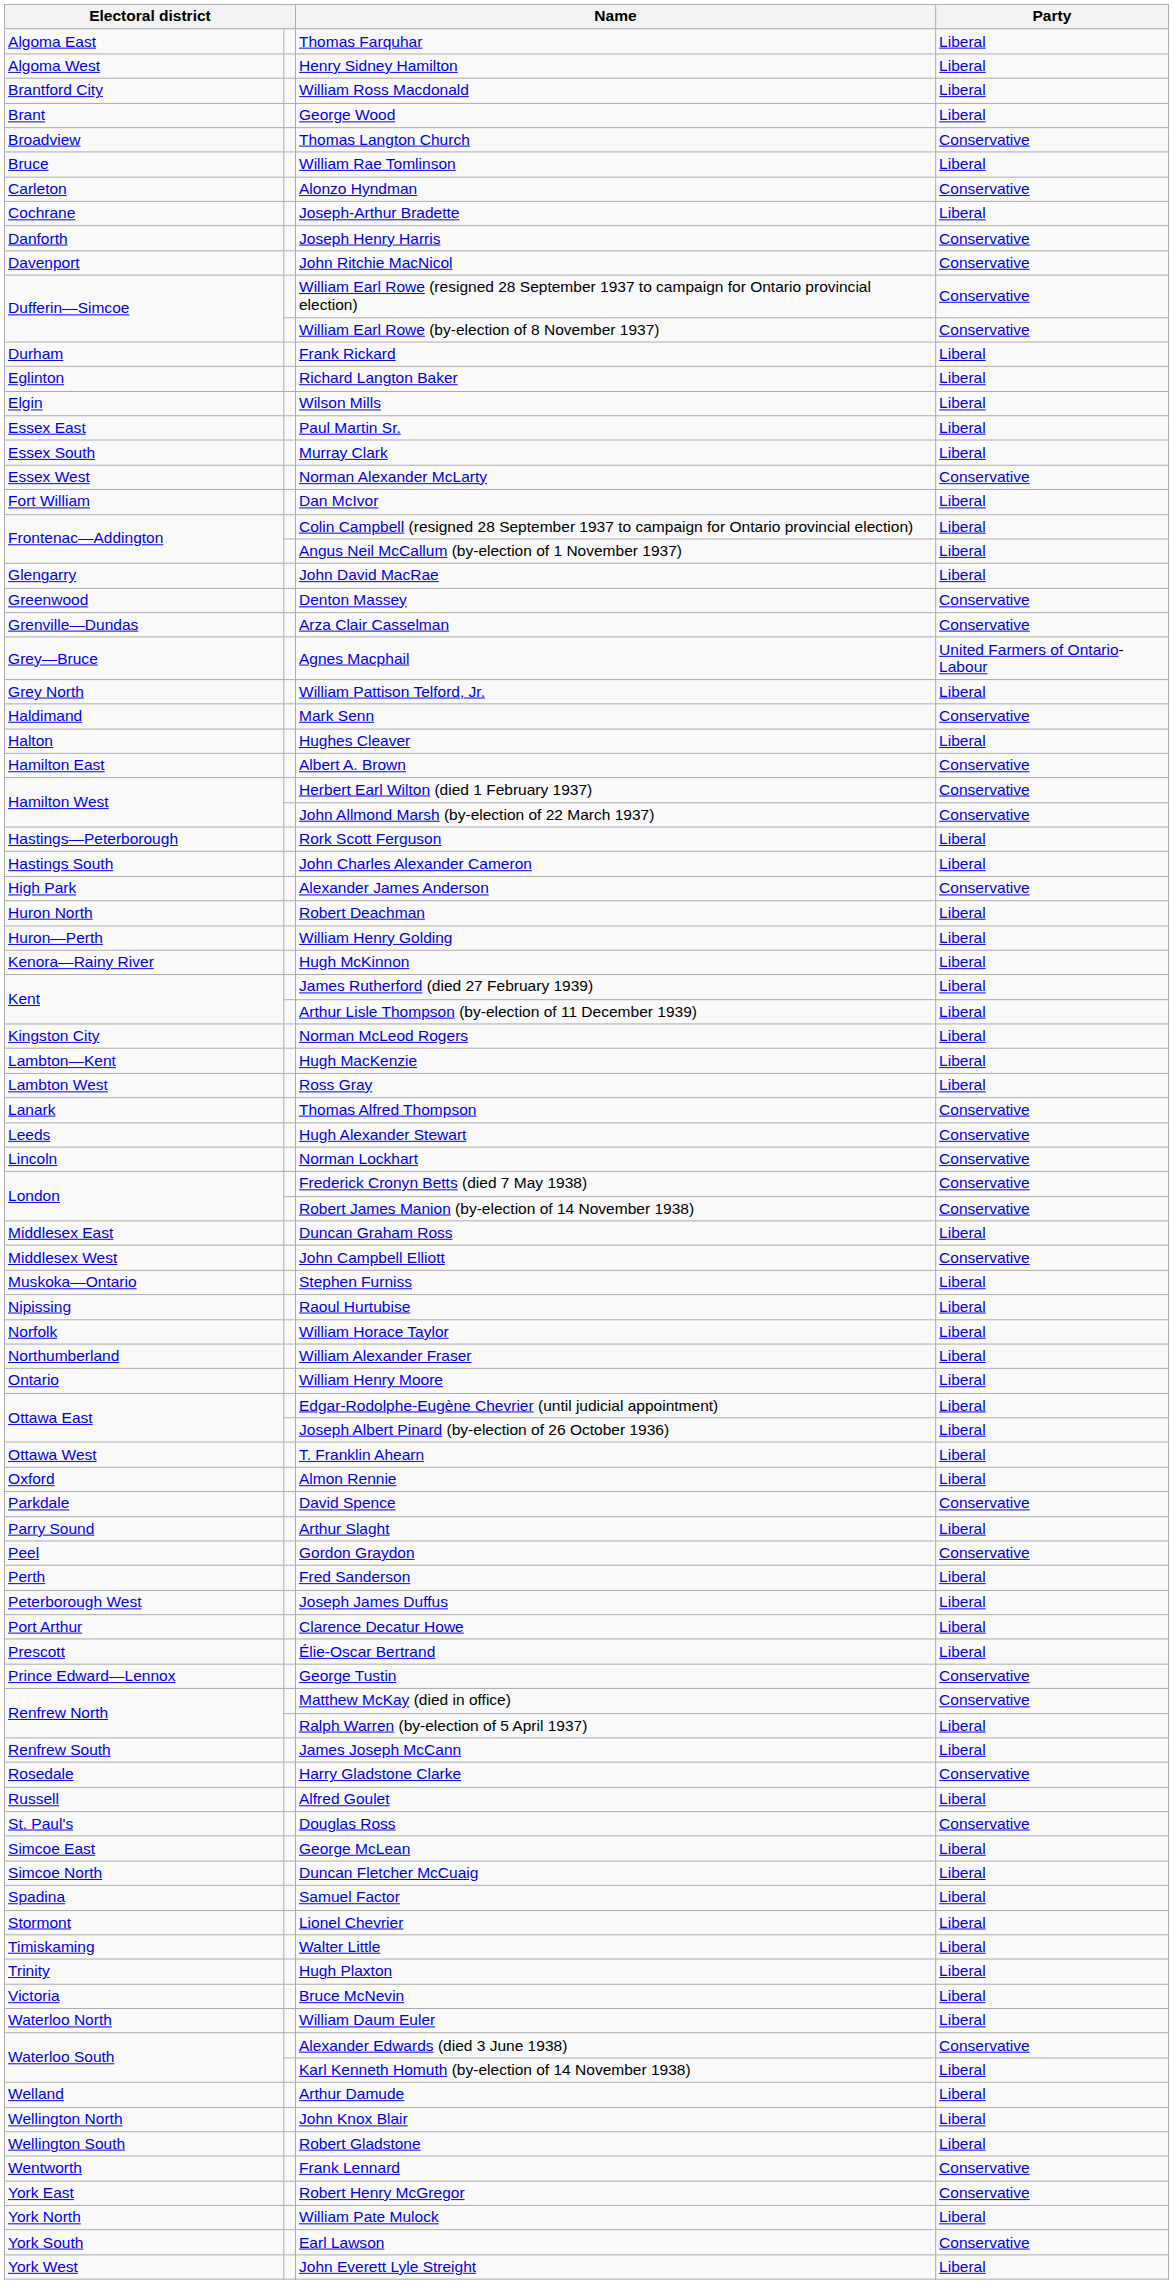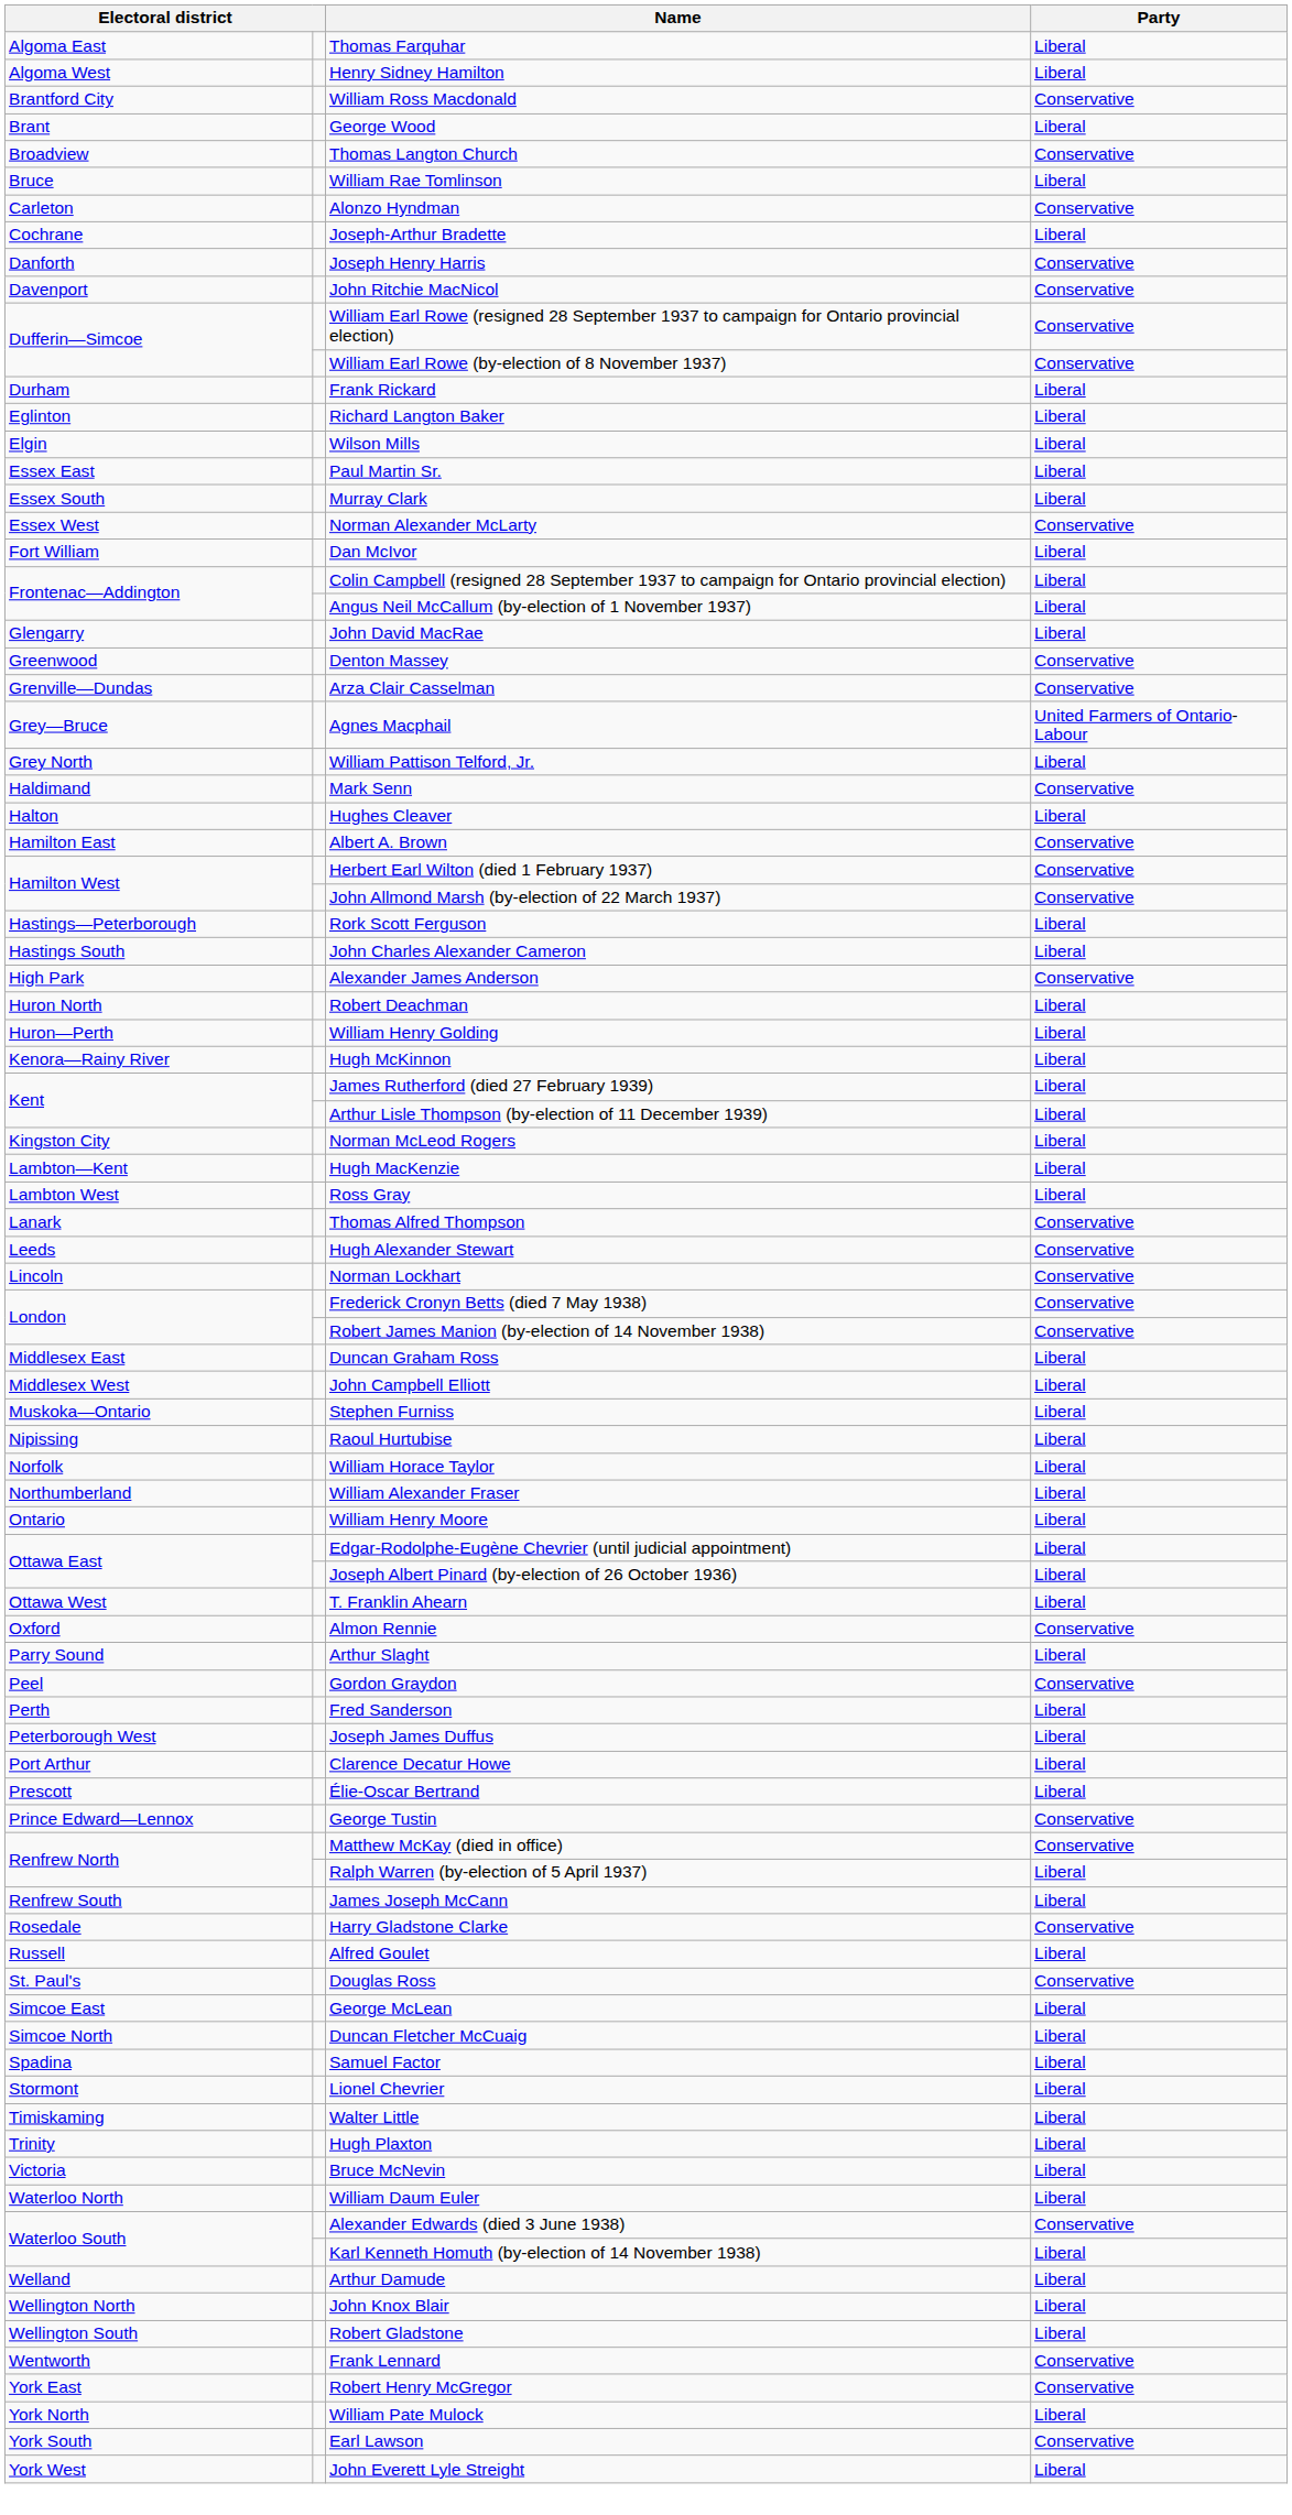 <table class="wikitable" width=95%>
 <tr>
 <th colspan=2 width=25%>Electoral district</th>
 <th>Name</th>
 <th width=20%>Party</th>
 </tr>
 <tr>
 <td width=24%><a href='#'>Algoma East</a></td>
 <td></td>
 <td><a href='#'>Thomas Farquhar</a></td>
 <td><a href='#'>Liberal</a></td>
 </tr>
 <tr>
 <td><a href='#'>Algoma West</a></td>
 <td></td>
 <td><a href='#'>Henry Sidney Hamilton</a></td>
 <td><a href='#'>Liberal</a></td>
 </tr>
 <tr>
 <td><a href='#'>Brantford City</a></td>
 <td></td>
 <td><a href='#'>William Ross Macdonald</a></td>
-<td><a href='#'>Liberal</a></td>
+<td><a href='#'>Conservative</a></td>
 </tr>
 <tr>
 <td><a href='#'>Brant</a></td>
 <td></td>
 <td><a href='#'>George Wood</a></td>
 <td><a href='#'>Liberal</a></td>
 </tr>
 <tr>
 <td><a href='#'>Broadview</a></td>
 <td></td>
 <td><a href='#'>Thomas Langton Church</a></td>
 <td><a href='#'>Conservative</a></td>
 </tr>
 <tr>
 <td><a href='#'>Bruce</a></td>
 <td></td>
 <td><a href='#'>William Rae Tomlinson</a></td>
 <td><a href='#'>Liberal</a></td>
 </tr>
 <tr>
 <td><a href='#'>Carleton</a></td>
 <td></td>
 <td><a href='#'>Alonzo Hyndman</a></td>
 <td><a href='#'>Conservative</a></td>
 </tr>
 <tr>
 <td><a href='#'>Cochrane</a></td>
 <td></td>
 <td><a href='#'>Joseph-Arthur Bradette</a></td>
 <td><a href='#'>Liberal</a></td>
 </tr>
 <tr>
 <td><a href='#'>Danforth</a></td>
 <td></td>
 <td><a href='#'>Joseph Henry Harris</a></td>
 <td><a href='#'>Conservative</a></td>
 </tr>
 <tr>
 <td><a href='#'>Davenport</a></td>
 <td></td>
 <td><a href='#'>John Ritchie MacNicol</a></td>
 <td><a href='#'>Conservative</a></td>
 </tr>
 <tr>
 <td rowspan=2><a href='#'>Dufferin—Simcoe</a></td>
 <td></td>
 <td><a href='#'>William Earl Rowe</a> (resigned 28 September 1937 to campaign for Ontario provincial election)</td>
 <td><a href='#'>Conservative</a></td>
 </tr>
 <tr>
 <td></td>
 <td><a href='#'>William Earl Rowe</a> (by-election of 8 November 1937)</td>
 <td><a href='#'>Conservative</a></td>
 </tr>
 <tr>
 <td><a href='#'>Durham</a></td>
 <td></td>
 <td><a href='#'>Frank Rickard</a></td>
 <td><a href='#'>Liberal</a></td>
 </tr>
 <tr>
 <td><a href='#'>Eglinton</a></td>
 <td></td>
 <td><a href='#'>Richard Langton Baker</a></td>
 <td><a href='#'>Liberal</a></td>
 </tr>
 <tr>
 <td><a href='#'>Elgin</a></td>
 <td></td>
 <td><a href='#'>Wilson Mills</a></td>
 <td><a href='#'>Liberal</a></td>
 </tr>
 <tr>
 <td><a href='#'>Essex East</a></td>
 <td></td>
 <td><a href='#'>Paul Martin Sr.</a></td>
 <td><a href='#'>Liberal</a></td>
 </tr>
 <tr>
 <td><a href='#'>Essex South</a></td>
 <td></td>
 <td><a href='#'>Murray Clark</a></td>
 <td><a href='#'>Liberal</a></td>
 </tr>
 <tr>
 <td><a href='#'>Essex West</a></td>
 <td></td>
 <td><a href='#'>Norman Alexander McLarty</a></td>
 <td><a href='#'>Conservative</a></td>
 </tr>
 <tr>
 <td><a href='#'>Fort William</a></td>
 <td></td>
 <td><a href='#'>Dan McIvor</a></td>
 <td><a href='#'>Liberal</a></td>
 </tr>
 <tr>
 <td rowspan=2><a href='#'>Frontenac—Addington</a></td>
 <td></td>
 <td><a href='#'>Colin Campbell</a> (resigned 28 September 1937 to campaign for Ontario provincial election)</td>
 <td><a href='#'>Liberal</a></td>
 </tr>
 <tr>
 <td></td>
 <td><a href='#'>Angus Neil McCallum</a> (by-election of 1 November 1937)</td>
 <td><a href='#'>Liberal</a></td>
 </tr>
 <tr>
 <td><a href='#'>Glengarry</a></td>
 <td></td>
 <td><a href='#'>John David MacRae</a></td>
 <td><a href='#'>Liberal</a></td>
 </tr>
 <tr>
 <td><a href='#'>Greenwood</a></td>
 <td></td>
 <td><a href='#'>Denton Massey</a></td>
 <td><a href='#'>Conservative</a></td>
 </tr>
 <tr>
 <td><a href='#'>Grenville—Dundas</a></td>
 <td></td>
 <td><a href='#'>Arza Clair Casselman</a></td>
 <td><a href='#'>Conservative</a></td>
 </tr>
 <tr>
 <td><a href='#'>Grey—Bruce</a></td>
 <td></td>
 <td><a href='#'>Agnes Macphail</a></td>
 <td><a href='#'>United Farmers of Ontario</a>-<a href='#'>Labour</a></td>
 </tr>
 <tr>
 <td><a href='#'>Grey North</a></td>
 <td></td>
 <td><a href='#'>William Pattison Telford, Jr.</a></td>
 <td><a href='#'>Liberal</a></td>
 </tr>
 <tr>
 <td><a href='#'>Haldimand</a></td>
 <td></td>
 <td><a href='#'>Mark Senn</a></td>
 <td><a href='#'>Conservative</a></td>
 </tr>
 <tr>
 <td><a href='#'>Halton</a></td>
 <td></td>
 <td><a href='#'>Hughes Cleaver</a></td>
 <td><a href='#'>Liberal</a></td>
 </tr>
 <tr>
 <td><a href='#'>Hamilton East</a></td>
 <td></td>
 <td><a href='#'>Albert A. Brown</a></td>
 <td><a href='#'>Conservative</a></td>
 </tr>
 <tr>
 <td rowspan=2><a href='#'>Hamilton West</a></td>
 <td></td>
 <td><a href='#'>Herbert Earl Wilton</a> (died 1 February 1937)</td>
 <td><a href='#'>Conservative</a></td>
 </tr>
 <tr>
 <td></td>
 <td><a href='#'>John Allmond Marsh</a> (by-election of 22 March 1937)</td>
 <td><a href='#'>Conservative</a></td>
 </tr>
 <tr>
 <td><a href='#'>Hastings—Peterborough</a></td>
 <td></td>
 <td><a href='#'>Rork Scott Ferguson</a></td>
 <td><a href='#'>Liberal</a></td>
 </tr>
 <tr>
 <td><a href='#'>Hastings South</a></td>
 <td></td>
 <td><a href='#'>John Charles Alexander Cameron</a></td>
 <td><a href='#'>Liberal</a></td>
 </tr>
 <tr>
 <td><a href='#'>High Park</a></td>
 <td></td>
 <td><a href='#'>Alexander James Anderson</a></td>
 <td><a href='#'>Conservative</a></td>
 </tr>
 <tr>
 <td><a href='#'>Huron North</a></td>
 <td></td>
 <td><a href='#'>Robert Deachman</a></td>
 <td><a href='#'>Liberal</a></td>
 </tr>
 <tr>
 <td><a href='#'>Huron—Perth</a></td>
 <td></td>
 <td><a href='#'>William Henry Golding</a></td>
 <td><a href='#'>Liberal</a></td>
 </tr>
 <tr>
 <td><a href='#'>Kenora—Rainy River</a></td>
 <td></td>
 <td><a href='#'>Hugh McKinnon</a></td>
 <td><a href='#'>Liberal</a></td>
 </tr>
 <tr>
 <td rowspan=2><a href='#'>Kent</a></td>
 <td></td>
 <td><a href='#'>James Rutherford</a> (died 27 February 1939)</td>
 <td><a href='#'>Liberal</a></td>
 </tr>
 <tr>
 <td></td>
 <td><a href='#'>Arthur Lisle Thompson</a> (by-election of 11 December 1939)</td>
 <td><a href='#'>Liberal</a></td>
 </tr>
 <tr>
 <td><a href='#'>Kingston City</a></td>
 <td></td>
 <td><a href='#'>Norman McLeod Rogers</a></td>
 <td><a href='#'>Liberal</a></td>
 </tr>
 <tr>
 <td><a href='#'>Lambton—Kent</a></td>
 <td></td>
 <td><a href='#'>Hugh MacKenzie</a></td>
 <td><a href='#'>Liberal</a></td>
 </tr>
 <tr>
 <td><a href='#'>Lambton West</a></td>
 <td></td>
 <td><a href='#'>Ross Gray</a></td>
 <td><a href='#'>Liberal</a></td>
 </tr>
 <tr>
 <td><a href='#'>Lanark</a></td>
 <td></td>
 <td><a href='#'>Thomas Alfred Thompson</a></td>
 <td><a href='#'>Conservative</a></td>
 </tr>
 <tr>
 <td><a href='#'>Leeds</a></td>
 <td></td>
 <td><a href='#'>Hugh Alexander Stewart</a></td>
 <td><a href='#'>Conservative</a></td>
 </tr>
 <tr>
 <td><a href='#'>Lincoln</a></td>
 <td></td>
 <td><a href='#'>Norman Lockhart</a></td>
 <td><a href='#'>Conservative</a></td>
 </tr>
 <tr>
 <td rowspan=2><a href='#'>London</a></td>
 <td></td>
 <td><a href='#'>Frederick Cronyn Betts</a> (died 7 May 1938)</td>
 <td><a href='#'>Conservative</a></td>
 </tr>
 <tr>
 <td></td>
 <td><a href='#'>Robert James Manion</a> (by-election of 14 November 1938)</td>
 <td><a href='#'>Conservative</a></td>
 </tr>
 <tr>
 <td><a href='#'>Middlesex East</a></td>
 <td></td>
 <td><a href='#'>Duncan Graham Ross</a></td>
 <td><a href='#'>Liberal</a></td>
 </tr>
 <tr>
 <td><a href='#'>Middlesex West</a></td>
 <td></td>
 <td><a href='#'>John Campbell Elliott</a></td>
-<td><a href='#'>Conservative</a></td>
+<td><a href='#'>Liberal</a></td>
 </tr>
 <tr>
 <td><a href='#'>Muskoka—Ontario</a></td>
 <td></td>
 <td><a href='#'>Stephen Furniss</a></td>
 <td><a href='#'>Liberal</a></td>
 </tr>
 <tr>
 <td><a href='#'>Nipissing</a></td>
 <td></td>
 <td><a href='#'>Raoul Hurtubise</a></td>
 <td><a href='#'>Liberal</a></td>
 </tr>
 <tr>
 <td><a href='#'>Norfolk</a></td>
 <td></td>
 <td><a href='#'>William Horace Taylor</a></td>
 <td><a href='#'>Liberal</a></td>
 </tr>
 <tr>
 <td><a href='#'>Northumberland</a></td>
 <td></td>
 <td><a href='#'>William Alexander Fraser</a></td>
 <td><a href='#'>Liberal</a></td>
 </tr>
 <tr>
 <td><a href='#'>Ontario</a></td>
 <td></td>
 <td><a href='#'>William Henry Moore</a></td>
 <td><a href='#'>Liberal</a></td>
 </tr>
 <tr>
 <td rowspan=2><a href='#'>Ottawa East</a></td>
 <td></td>
 <td><a href='#'>Edgar-Rodolphe-Eugène Chevrier</a> (until judicial appointment)</td>
 <td><a href='#'>Liberal</a></td>
 </tr>
 <tr>
 <td></td>
 <td><a href='#'>Joseph Albert Pinard</a> (by-election of 26 October 1936)</td>
 <td><a href='#'>Liberal</a></td>
 </tr>
 <tr>
 <td><a href='#'>Ottawa West</a></td>
 <td></td>
 <td><a href='#'>T. Franklin Ahearn</a></td>
 <td><a href='#'>Liberal</a></td>
 </tr>
 <tr>
 <td><a href='#'>Oxford</a></td>
 <td></td>
 <td><a href='#'>Almon Rennie</a></td>
-<td><a href='#'>Liberal</a></td>
-</tr>
-<tr>
-<td><a href='#'>Parkdale</a></td>
-<td></td>
-<td><a href='#'>David Spence</a></td>
 <td><a href='#'>Conservative</a></td>
 </tr>
 <tr>
 <td><a href='#'>Parry Sound</a></td>
 <td></td>
 <td><a href='#'>Arthur Slaght</a></td>
 <td><a href='#'>Liberal</a></td>
 </tr>
 <tr>
 <td><a href='#'>Peel</a></td>
 <td></td>
 <td><a href='#'>Gordon Graydon</a></td>
 <td><a href='#'>Conservative</a></td>
 </tr>
 <tr>
 <td><a href='#'>Perth</a></td>
 <td></td>
 <td><a href='#'>Fred Sanderson</a></td>
 <td><a href='#'>Liberal</a></td>
 </tr>
 <tr>
 <td><a href='#'>Peterborough West</a></td>
 <td></td>
 <td><a href='#'>Joseph James Duffus</a></td>
 <td><a href='#'>Liberal</a></td>
 </tr>
 <tr>
 <td><a href='#'>Port Arthur</a></td>
 <td></td>
 <td><a href='#'>Clarence Decatur Howe</a></td>
 <td><a href='#'>Liberal</a></td>
 </tr>
 <tr>
 <td><a href='#'>Prescott</a></td>
 <td></td>
 <td><a href='#'>Élie-Oscar Bertrand</a></td>
 <td><a href='#'>Liberal</a></td>
 </tr>
 <tr>
 <td><a href='#'>Prince Edward—Lennox</a></td>
 <td></td>
 <td><a href='#'>George Tustin</a></td>
 <td><a href='#'>Conservative</a></td>
 </tr>
 <tr>
 <td rowspan=2><a href='#'>Renfrew North</a></td>
 <td></td>
 <td><a href='#'>Matthew McKay</a> (died in office)</td>
 <td><a href='#'>Conservative</a></td>
 </tr>
 <tr>
 <td></td>
 <td><a href='#'>Ralph Warren</a> (by-election of 5 April 1937)</td>
 <td><a href='#'>Liberal</a></td>
 </tr>
 <tr>
 <td><a href='#'>Renfrew South</a></td>
 <td></td>
 <td><a href='#'>James Joseph McCann</a></td>
 <td><a href='#'>Liberal</a></td>
 </tr>
 <tr>
 <td><a href='#'>Rosedale</a></td>
 <td></td>
 <td><a href='#'>Harry Gladstone Clarke</a></td>
 <td><a href='#'>Conservative</a></td>
 </tr>
 <tr>
 <td><a href='#'>Russell</a></td>
 <td></td>
 <td><a href='#'>Alfred Goulet</a></td>
 <td><a href='#'>Liberal</a></td>
 </tr>
 <tr>
 <td><a href='#'>St. Paul's</a></td>
 <td></td>
 <td><a href='#'>Douglas Ross</a></td>
 <td><a href='#'>Conservative</a></td>
 </tr>
 <tr>
 <td><a href='#'>Simcoe East</a></td>
 <td></td>
 <td><a href='#'>George McLean</a></td>
 <td><a href='#'>Liberal</a></td>
 </tr>
 <tr>
 <td><a href='#'>Simcoe North</a></td>
 <td></td>
 <td><a href='#'>Duncan Fletcher McCuaig</a></td>
 <td><a href='#'>Liberal</a></td>
 </tr>
 <tr>
 <td><a href='#'>Spadina</a></td>
 <td></td>
 <td><a href='#'>Samuel Factor</a></td>
 <td><a href='#'>Liberal</a></td>
 </tr>
 <tr>
 <td><a href='#'>Stormont</a></td>
 <td></td>
 <td><a href='#'>Lionel Chevrier</a></td>
 <td><a href='#'>Liberal</a></td>
 </tr>
 <tr>
 <td><a href='#'>Timiskaming</a></td>
 <td></td>
 <td><a href='#'>Walter Little</a></td>
 <td><a href='#'>Liberal</a></td>
 </tr>
 <tr>
 <td><a href='#'>Trinity</a></td>
 <td></td>
 <td><a href='#'>Hugh Plaxton</a></td>
 <td><a href='#'>Liberal</a></td>
 </tr>
 <tr>
 <td><a href='#'>Victoria</a></td>
 <td></td>
 <td><a href='#'>Bruce McNevin</a></td>
 <td><a href='#'>Liberal</a></td>
 </tr>
 <tr>
 <td><a href='#'>Waterloo North</a></td>
 <td></td>
 <td><a href='#'>William Daum Euler</a></td>
 <td><a href='#'>Liberal</a></td>
 </tr>
 <tr>
 <td rowspan=2><a href='#'>Waterloo South</a></td>
 <td></td>
 <td><a href='#'>Alexander Edwards</a> (died 3 June 1938)</td>
 <td><a href='#'>Conservative</a></td>
 </tr>
 <tr>
 <td></td>
 <td><a href='#'>Karl Kenneth Homuth</a> (by-election of 14 November 1938)</td>
 <td><a href='#'>Liberal</a></td>
 </tr>
 <tr>
 <td><a href='#'>Welland</a></td>
 <td></td>
 <td><a href='#'>Arthur Damude</a></td>
 <td><a href='#'>Liberal</a></td>
 </tr>
 <tr>
 <td><a href='#'>Wellington North</a></td>
 <td></td>
 <td><a href='#'>John Knox Blair</a></td>
 <td><a href='#'>Liberal</a></td>
 </tr>
 <tr>
 <td><a href='#'>Wellington South</a></td>
 <td></td>
 <td><a href='#'>Robert Gladstone</a></td>
 <td><a href='#'>Liberal</a></td>
 </tr>
 <tr>
 <td><a href='#'>Wentworth</a></td>
 <td></td>
 <td><a href='#'>Frank Lennard</a></td>
 <td><a href='#'>Conservative</a></td>
 </tr>
 <tr>
 <td><a href='#'>York East</a></td>
 <td></td>
 <td><a href='#'>Robert Henry McGregor</a></td>
 <td><a href='#'>Conservative</a></td>
 </tr>
 <tr>
 <td><a href='#'>York North</a></td>
 <td></td>
 <td><a href='#'>William Pate Mulock</a></td>
 <td><a href='#'>Liberal</a></td>
 </tr>
 <tr>
 <td><a href='#'>York South</a></td>
 <td></td>
 <td><a href='#'>Earl Lawson</a></td>
 <td><a href='#'>Conservative</a></td>
 </tr>
 <tr>
 <td><a href='#'>York West</a></td>
 <td></td>
 <td><a href='#'>John Everett Lyle Streight</a></td>
 <td><a href='#'>Liberal</a></td>
 </tr>
 </table>
